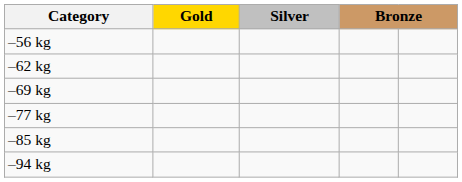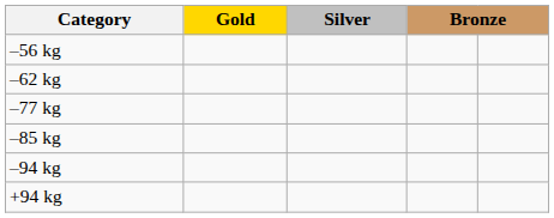 <table class=wikitable  width=75%>
 <tr>
 <th>Category</th>
 <th style="background: gold">Gold</th>
 <th style="background: silver">Silver</th>
 <th style="background: #cc9966" colspan=2>Bronze</th>
 </tr>
 <tr>
 <td>–56 kg</td>
 <td></td>
 <td></td>
 <td></td>
 <td></td>
 </tr>
 <tr>
 <td>–62 kg</td>
-<td></td>
-<td></td>
-<td></td>
-<td></td>
-</tr>
-<tr>
-<td>–69 kg</td>
 <td></td>
 <td></td>
 <td></td>
 <td></td>
 </tr>
 <tr>
 <td>–77 kg</td>
 <td></td>
 <td></td>
 <td></td>
 <td></td>
 </tr>
 <tr>
 <td>–85 kg</td>
 <td></td>
 <td></td>
 <td></td>
 <td></td>
 </tr>
 <tr>
 <td>–94 kg</td>
 <td></td>
 <td></td>
 <td></td>
 <td></td>
 </tr>
+<tr>
+<td>+94 kg</td>
+<td></td>
+<td></td>
+<td></td>
+<td></td>
+</tr>
 </table>
